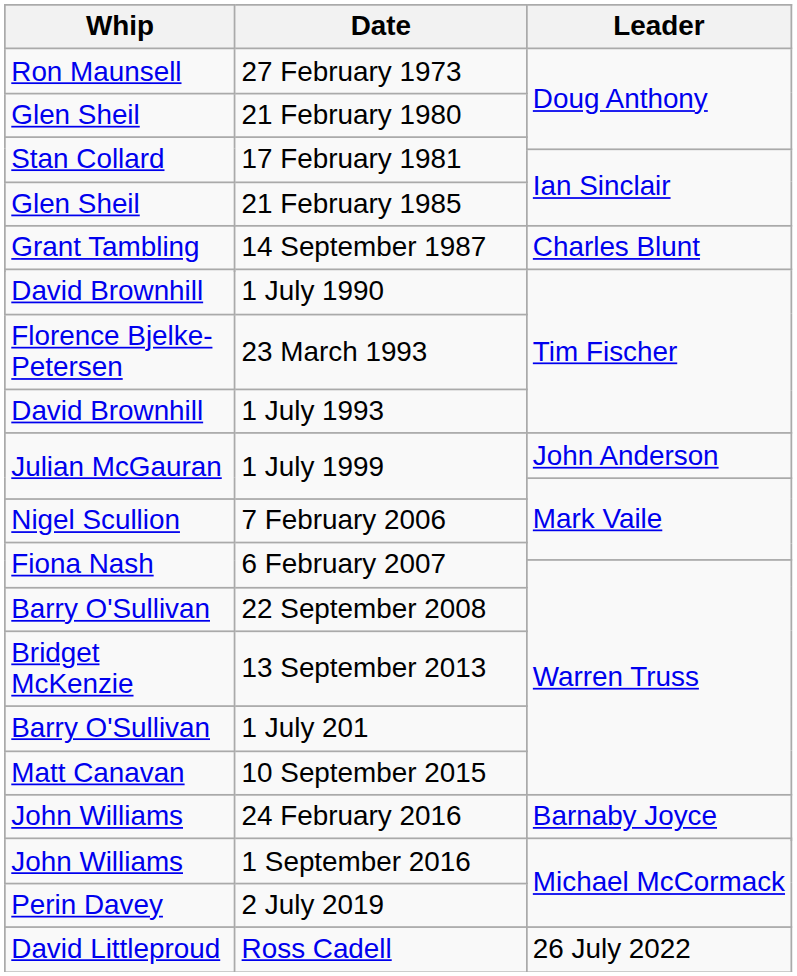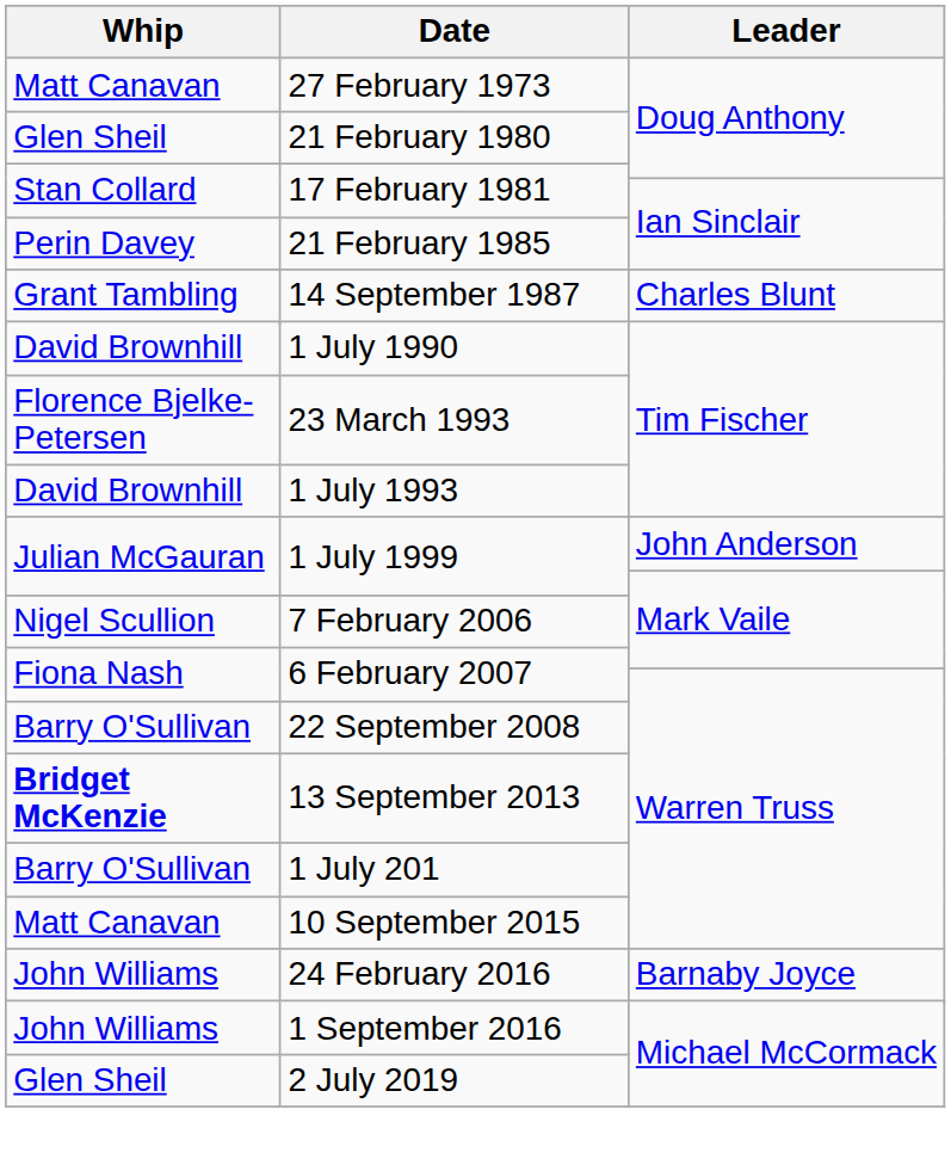 <table class=wikitable>
 <tr>
 <th width=125px>Whip</th>
 <th width=160px>Date</th>
 <th>Leader</th>
 </tr>
 <tr>
-<td><a href='#'>Ron Maunsell</a></td>
+<td><a href='#'>Matt Canavan</a></td>
 <td>27 February 1973</td>
 <td rowspan=3 height=50px><a href='#'>Doug Anthony</a></td>
 </tr>
 <tr>
 <td><a href='#'>Glen Sheil</a></td>
 <td>21 February 1980</td>
 </tr>
 <tr>
 <td rowspan=2><a href='#'>Stan Collard</a></td>
 <td rowspan=2>17 February 1981</td>
 </tr>
 <tr>
 <td rowspan=3><a href='#'>Ian Sinclair</a></td>
 </tr>
 <tr>
-<td><a href='#'>Glen Sheil</a></td>
+<td><a href='#'>Perin Davey</a></td>
 <td>21 February 1985</td>
 </tr>
 <tr>
 <td rowspan=3><a href='#'>Grant Tambling</a></td>
 <td rowspan=3>14 September 1987</td>
 </tr>
 <tr>
 <td><a href='#'>Charles Blunt</a></td>
 </tr>
 <tr>
 <td rowspan=4><a href='#'>Tim Fischer</a></td>
 </tr>
 <tr>
 <td><a href='#'>David Brownhill</a></td>
 <td>1 July 1990</td>
 </tr>
 <tr>
 <td><a href='#'>Florence Bjelke-Petersen</a></td>
 <td>23 March 1993</td>
 </tr>
 <tr>
 <td><a href='#'>David Brownhill</a></td>
 <td>1 July 1993</td>
 </tr>
 <tr>
 <td rowspan=2 height=30px><a href='#'>Julian McGauran</a></td>
 <td rowspan=2>1 July 1999</td>
 <td><a href='#'>John Anderson</a></td>
 </tr>
 <tr>
 <td rowspan=3 height=40px><a href='#'>Mark Vaile</a></td>
 </tr>
 <tr>
 <td><a href='#'>Nigel Scullion</a></td>
 <td>7 February 2006</td>
 </tr>
 <tr>
 <td rowspan=2><a href='#'>Fiona Nash</a></td>
 <td rowspan=2>6 February 2007</td>
 </tr>
 <tr>
 <td rowspan=5><a href='#'>Warren Truss</a></td>
 </tr>
 <tr>
 <td><a href='#'>Barry O'Sullivan</a></td>
 <td>22 September 2008</td>
 </tr>
 <tr>
-<td><a href='#'>Bridget McKenzie</a></td>
+<td><strong><a href='#'>Bridget McKenzie</a></strong></td>
 <td>13 September 2013</td>
 </tr>
 <tr>
 <td><a href='#'>Barry O'Sullivan</a></td>
 <td>1 July 201</td>
 </tr>
 <tr>
 <td><a href='#'>Matt Canavan</a></td>
 <td>10 September 2015</td>
 </tr>
 <tr>
 <td><a href='#'>John Williams</a></td>
 <td>24 February 2016</td>
 <td rowspan=2><a href='#'>Barnaby Joyce</a></td>
 </tr>
 <tr>
 <td rowspan=2><a href='#'>John Williams</a></td>
 <td rowspan=2>1 September 2016</td>
 </tr>
 <tr>
 <td rowspan=2><a href='#'>Michael McCormack</a></td>
 </tr>
 <tr>
-<td><a href='#'>Perin Davey</a></td>
+<td><a href='#'>Glen Sheil</a></td>
 <td>2 July 2019</td>
 </tr>
-<tr>
-<td rowpsan=2><a href='#'>David Littleproud</a></td>
-<td><a href='#'>Ross Cadell</a></td>
-<td>26 July 2022</td>
-</tr>
 </table>
